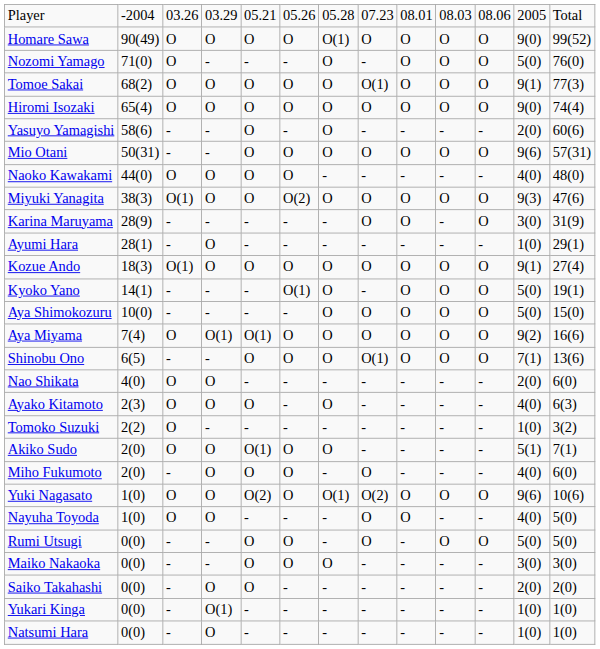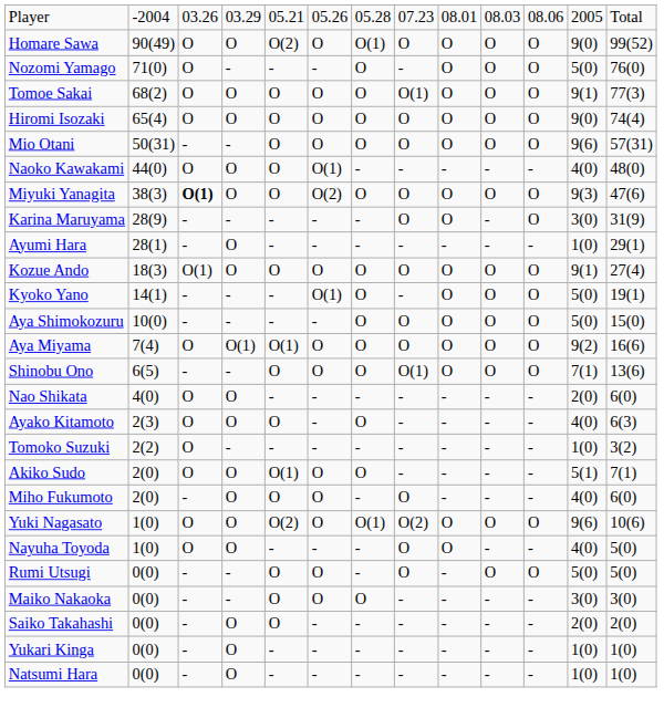 <table class="wikitable" style="text-align:left;">
 <tr>
 <td>Player</td>
 <td>-2004</td>
 <td>03.26</td>
 <td>03.29</td>
 <td>05.21</td>
 <td>05.26</td>
 <td>05.28</td>
 <td>07.23</td>
 <td>08.01</td>
 <td>08.03</td>
 <td>08.06</td>
 <td>2005</td>
 <td>Total</td>
 </tr>
 <tr>
 <td><a href='#'>Homare Sawa</a></td>
 <td>90(49)</td>
 <td>O</td>
 <td>O</td>
-<td>O</td>
+<td>O(2)</td>
 <td>O</td>
 <td>O(1)</td>
 <td>O</td>
 <td>O</td>
 <td>O</td>
 <td>O</td>
 <td>9(0)</td>
 <td>99(52)</td>
 </tr>
 <tr>
 <td><a href='#'>Nozomi Yamago</a></td>
 <td>71(0)</td>
 <td>O</td>
 <td>-</td>
 <td>-</td>
 <td>-</td>
 <td>O</td>
 <td>-</td>
 <td>O</td>
 <td>O</td>
 <td>O</td>
 <td>5(0)</td>
 <td>76(0)</td>
 </tr>
 <tr>
 <td><a href='#'>Tomoe Sakai</a></td>
 <td>68(2)</td>
 <td>O</td>
 <td>O</td>
 <td>O</td>
 <td>O</td>
 <td>O</td>
 <td>O(1)</td>
 <td>O</td>
 <td>O</td>
 <td>O</td>
 <td>9(1)</td>
 <td>77(3)</td>
 </tr>
 <tr>
 <td><a href='#'>Hiromi Isozaki</a></td>
 <td>65(4)</td>
 <td>O</td>
 <td>O</td>
 <td>O</td>
 <td>O</td>
 <td>O</td>
 <td>O</td>
 <td>O</td>
 <td>O</td>
 <td>O</td>
 <td>9(0)</td>
 <td>74(4)</td>
 </tr>
 <tr>
-<td><a href='#'>Yasuyo Yamagishi</a></td>
-<td>58(6)</td>
-<td>-</td>
-<td>-</td>
-<td>O</td>
-<td>-</td>
-<td>O</td>
-<td>-</td>
-<td>-</td>
-<td>-</td>
-<td>-</td>
-<td>2(0)</td>
-<td>60(6)</td>
-</tr>
-<tr>
 <td><a href='#'>Mio Otani</a></td>
 <td>50(31)</td>
 <td>-</td>
 <td>-</td>
 <td>O</td>
 <td>O</td>
 <td>O</td>
 <td>O</td>
 <td>O</td>
 <td>O</td>
 <td>O</td>
 <td>9(6)</td>
 <td>57(31)</td>
 </tr>
 <tr>
 <td><a href='#'>Naoko Kawakami</a></td>
 <td>44(0)</td>
 <td>O</td>
 <td>O</td>
 <td>O</td>
-<td>O</td>
+<td>O(1)</td>
 <td>-</td>
 <td>-</td>
 <td>-</td>
 <td>-</td>
 <td>-</td>
 <td>4(0)</td>
 <td>48(0)</td>
 </tr>
 <tr>
 <td><a href='#'>Miyuki Yanagita</a></td>
 <td>38(3)</td>
-<td>O(1)</td>
+<td><strong>O(1)</strong></td>
 <td>O</td>
 <td>O</td>
 <td>O(2)</td>
 <td>O</td>
 <td>O</td>
 <td>O</td>
 <td>O</td>
 <td>O</td>
 <td>9(3)</td>
 <td>47(6)</td>
 </tr>
 <tr>
 <td><a href='#'>Karina Maruyama</a></td>
 <td>28(9)</td>
 <td>-</td>
 <td>-</td>
 <td>-</td>
 <td>-</td>
 <td>-</td>
 <td>O</td>
 <td>O</td>
 <td>-</td>
 <td>O</td>
 <td>3(0)</td>
 <td>31(9)</td>
 </tr>
 <tr>
 <td><a href='#'>Ayumi Hara</a></td>
 <td>28(1)</td>
 <td>-</td>
 <td>O</td>
 <td>-</td>
 <td>-</td>
 <td>-</td>
 <td>-</td>
 <td>-</td>
 <td>-</td>
 <td>-</td>
 <td>1(0)</td>
 <td>29(1)</td>
 </tr>
 <tr>
 <td><a href='#'>Kozue Ando</a></td>
 <td>18(3)</td>
 <td>O(1)</td>
 <td>O</td>
 <td>O</td>
 <td>O</td>
 <td>O</td>
 <td>O</td>
 <td>O</td>
 <td>O</td>
 <td>O</td>
 <td>9(1)</td>
 <td>27(4)</td>
 </tr>
 <tr>
 <td><a href='#'>Kyoko Yano</a></td>
 <td>14(1)</td>
 <td>-</td>
 <td>-</td>
 <td>-</td>
 <td>O(1)</td>
 <td>O</td>
 <td>-</td>
 <td>O</td>
 <td>O</td>
 <td>O</td>
 <td>5(0)</td>
 <td>19(1)</td>
 </tr>
 <tr>
 <td><a href='#'>Aya Shimokozuru</a></td>
 <td>10(0)</td>
 <td>-</td>
 <td>-</td>
 <td>-</td>
 <td>-</td>
 <td>O</td>
 <td>O</td>
 <td>O</td>
 <td>O</td>
 <td>O</td>
 <td>5(0)</td>
 <td>15(0)</td>
 </tr>
 <tr>
 <td><a href='#'>Aya Miyama</a></td>
 <td>7(4)</td>
 <td>O</td>
 <td>O(1)</td>
 <td>O(1)</td>
 <td>O</td>
 <td>O</td>
 <td>O</td>
 <td>O</td>
 <td>O</td>
 <td>O</td>
 <td>9(2)</td>
 <td>16(6)</td>
 </tr>
 <tr>
 <td><a href='#'>Shinobu Ono</a></td>
 <td>6(5)</td>
 <td>-</td>
 <td>-</td>
 <td>O</td>
 <td>O</td>
 <td>O</td>
 <td>O(1)</td>
 <td>O</td>
 <td>O</td>
 <td>O</td>
 <td>7(1)</td>
 <td>13(6)</td>
 </tr>
 <tr>
 <td><a href='#'>Nao Shikata</a></td>
 <td>4(0)</td>
 <td>O</td>
 <td>O</td>
 <td>-</td>
 <td>-</td>
 <td>-</td>
 <td>-</td>
 <td>-</td>
 <td>-</td>
 <td>-</td>
 <td>2(0)</td>
 <td>6(0)</td>
 </tr>
 <tr>
 <td><a href='#'>Ayako Kitamoto</a></td>
 <td>2(3)</td>
 <td>O</td>
 <td>O</td>
 <td>O</td>
 <td>-</td>
 <td>O</td>
 <td>-</td>
 <td>-</td>
 <td>-</td>
 <td>-</td>
 <td>4(0)</td>
 <td>6(3)</td>
 </tr>
 <tr>
 <td><a href='#'>Tomoko Suzuki</a></td>
 <td>2(2)</td>
 <td>O</td>
 <td>-</td>
 <td>-</td>
 <td>-</td>
 <td>-</td>
 <td>-</td>
 <td>-</td>
 <td>-</td>
 <td>-</td>
 <td>1(0)</td>
 <td>3(2)</td>
 </tr>
 <tr>
 <td><a href='#'>Akiko Sudo</a></td>
 <td>2(0)</td>
 <td>O</td>
 <td>O</td>
 <td>O(1)</td>
 <td>O</td>
 <td>O</td>
 <td>-</td>
 <td>-</td>
 <td>-</td>
 <td>-</td>
 <td>5(1)</td>
 <td>7(1)</td>
 </tr>
 <tr>
 <td><a href='#'>Miho Fukumoto</a></td>
 <td>2(0)</td>
 <td>-</td>
 <td>O</td>
 <td>O</td>
 <td>O</td>
 <td>-</td>
 <td>O</td>
 <td>-</td>
 <td>-</td>
 <td>-</td>
 <td>4(0)</td>
 <td>6(0)</td>
 </tr>
 <tr>
 <td><a href='#'>Yuki Nagasato</a></td>
 <td>1(0)</td>
 <td>O</td>
 <td>O</td>
 <td>O(2)</td>
 <td>O</td>
 <td>O(1)</td>
 <td>O(2)</td>
 <td>O</td>
 <td>O</td>
 <td>O</td>
 <td>9(6)</td>
 <td>10(6)</td>
 </tr>
 <tr>
 <td><a href='#'>Nayuha Toyoda</a></td>
 <td>1(0)</td>
 <td>O</td>
 <td>O</td>
 <td>-</td>
 <td>-</td>
 <td>-</td>
 <td>O</td>
 <td>O</td>
 <td>-</td>
 <td>-</td>
 <td>4(0)</td>
 <td>5(0)</td>
 </tr>
 <tr>
 <td><a href='#'>Rumi Utsugi</a></td>
 <td>0(0)</td>
 <td>-</td>
 <td>-</td>
 <td>O</td>
 <td>O</td>
 <td>-</td>
 <td>O</td>
 <td>-</td>
 <td>O</td>
 <td>O</td>
 <td>5(0)</td>
 <td>5(0)</td>
 </tr>
 <tr>
 <td><a href='#'>Maiko Nakaoka</a></td>
 <td>0(0)</td>
 <td>-</td>
 <td>-</td>
 <td>O</td>
 <td>O</td>
 <td>O</td>
 <td>-</td>
 <td>-</td>
 <td>-</td>
 <td>-</td>
 <td>3(0)</td>
 <td>3(0)</td>
 </tr>
 <tr>
 <td><a href='#'>Saiko Takahashi</a></td>
 <td>0(0)</td>
 <td>-</td>
 <td>O</td>
 <td>O</td>
 <td>-</td>
 <td>-</td>
 <td>-</td>
 <td>-</td>
 <td>-</td>
 <td>-</td>
 <td>2(0)</td>
 <td>2(0)</td>
 </tr>
 <tr>
 <td><a href='#'>Yukari Kinga</a></td>
 <td>0(0)</td>
 <td>-</td>
-<td>O(1)</td>
+<td>O</td>
 <td>-</td>
 <td>-</td>
 <td>-</td>
 <td>-</td>
 <td>-</td>
 <td>-</td>
 <td>-</td>
 <td>1(0)</td>
 <td>1(0)</td>
 </tr>
 <tr>
 <td><a href='#'>Natsumi Hara</a></td>
 <td>0(0)</td>
 <td>-</td>
 <td>O</td>
 <td>-</td>
 <td>-</td>
 <td>-</td>
 <td>-</td>
 <td>-</td>
 <td>-</td>
 <td>-</td>
 <td>1(0)</td>
 <td>1(0)</td>
 </tr>
 </table>
